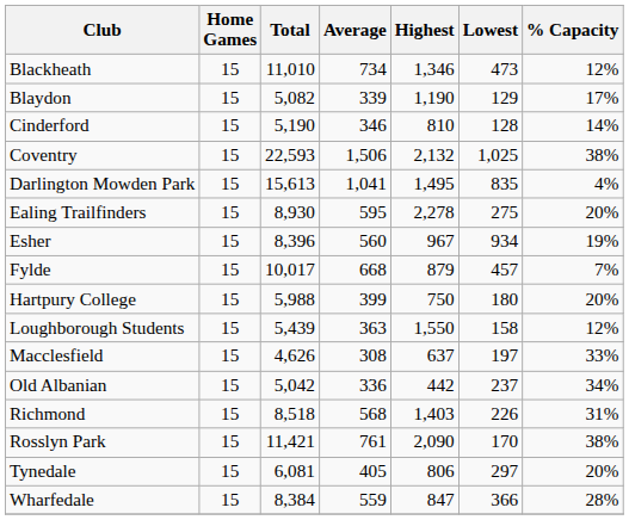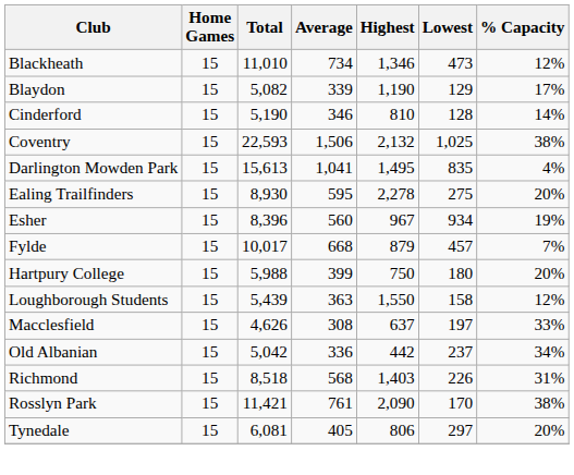 <table class="wikitable sortable" style="text-align:right">
 <tr>
 <th>Club</th>
 <th>Home<br>Games</th>
 <th>Total</th>
 <th>Average</th>
 <th>Highest</th>
 <th>Lowest</th>
 <th>% Capacity</th>
 </tr>
 <tr>
 <td style="text-align:left">Blackheath</td>
 <td align=center>15</td>
 <td>11,010</td>
 <td>734</td>
 <td>1,346</td>
 <td>473</td>
 <td>12%</td>
 </tr>
 <tr>
 <td style="text-align:left">Blaydon</td>
 <td align=center>15</td>
 <td>5,082</td>
 <td>339</td>
 <td>1,190</td>
 <td>129</td>
 <td>17%</td>
 </tr>
 <tr>
 <td style="text-align:left">Cinderford</td>
 <td align=center>15</td>
 <td>5,190</td>
 <td>346</td>
 <td>810</td>
 <td>128</td>
 <td>14%</td>
 </tr>
 <tr>
 <td style="text-align:left">Coventry</td>
 <td align=center>15</td>
 <td>22,593</td>
 <td>1,506</td>
 <td>2,132</td>
 <td>1,025</td>
 <td>38%</td>
 </tr>
 <tr>
 <td style="text-align:left">Darlington Mowden Park</td>
 <td align=center>15</td>
 <td>15,613</td>
 <td>1,041</td>
 <td>1,495</td>
 <td>835</td>
 <td>4%</td>
 </tr>
 <tr>
 <td style="text-align:left">Ealing Trailfinders</td>
 <td align=center>15</td>
 <td>8,930</td>
 <td>595</td>
 <td>2,278</td>
 <td>275</td>
 <td>20%</td>
 </tr>
 <tr>
 <td style="text-align:left">Esher</td>
 <td align=center>15</td>
 <td>8,396</td>
 <td>560</td>
 <td>967</td>
 <td>934</td>
 <td>19%</td>
 </tr>
 <tr>
 <td style="text-align:left">Fylde</td>
 <td align=center>15</td>
 <td>10,017</td>
 <td>668</td>
 <td>879</td>
 <td>457</td>
 <td>7%</td>
 </tr>
 <tr>
 <td style="text-align:left">Hartpury College</td>
 <td align=center>15</td>
 <td>5,988</td>
 <td>399</td>
 <td>750</td>
 <td>180</td>
 <td>20%</td>
 </tr>
 <tr>
 <td style="text-align:left">Loughborough Students</td>
 <td align=center>15</td>
 <td>5,439</td>
 <td>363</td>
 <td>1,550</td>
 <td>158</td>
 <td>12%</td>
 </tr>
 <tr>
 <td style="text-align:left">Macclesfield</td>
 <td align=center>15</td>
 <td>4,626</td>
 <td>308</td>
 <td>637</td>
 <td>197</td>
 <td>33%</td>
 </tr>
 <tr>
 <td style="text-align:left">Old Albanian</td>
 <td align=center>15</td>
 <td>5,042</td>
 <td>336</td>
 <td>442</td>
 <td>237</td>
 <td>34%</td>
 </tr>
 <tr>
 <td style="text-align:left">Richmond</td>
 <td align=center>15</td>
 <td>8,518</td>
 <td>568</td>
 <td>1,403</td>
 <td>226</td>
 <td>31%</td>
 </tr>
 <tr>
 <td style="text-align:left">Rosslyn Park</td>
 <td align=center>15</td>
 <td>11,421</td>
 <td>761</td>
 <td>2,090</td>
 <td>170</td>
 <td>38%</td>
 </tr>
 <tr>
 <td style="text-align:left">Tynedale</td>
 <td align=center>15</td>
 <td>6,081</td>
 <td>405</td>
 <td>806</td>
 <td>297</td>
 <td>20%</td>
 </tr>
 <tr>
-<td style="text-align:left">Wharfedale</td>
-<td align=center>15</td>
-<td>8,384</td>
-<td>559</td>
-<td>847</td>
-<td>366</td>
-<td>28%</td>
-</tr>
-<tr>
 </tr>
 </table>
